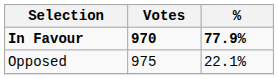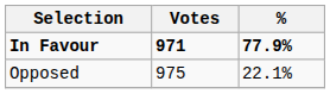 <table class="wikitable" style="width:250px">
 <tr>
 <th>Selection</th>
 <th>Votes</th>
 <th>%</th>
 </tr>
 <tr>
 <td><strong>In Favour</strong></td>
-<td><strong>970</strong></td>
+<td><strong>971</strong></td>
 <td><strong>77.9%</strong></td>
 </tr>
 <tr>
 <td>Opposed</td>
 <td>975</td>
 <td>22.1%</td>
 </tr>
 <tr>
 </tr>
 </table>
